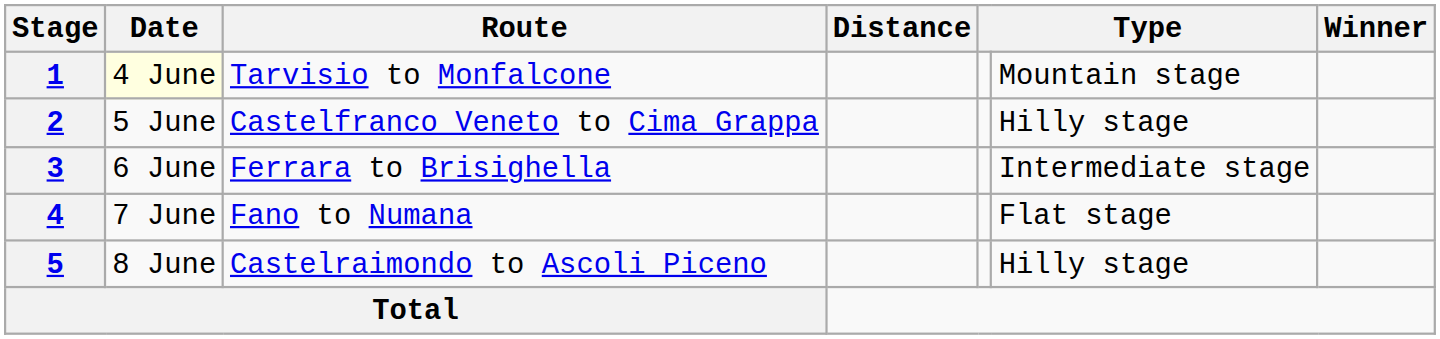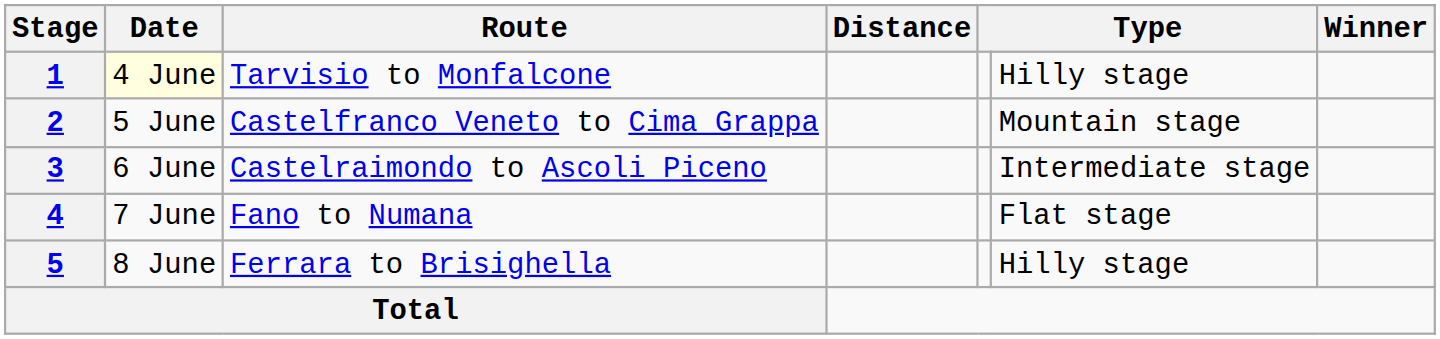 <table class="wikitable">
 <tr>
 <th scope="col">Stage</th>
 <th scope="col">Date</th>
 <th scope="col">Route</th>
 <th scope="col">Distance</th>
 <th scope="col" colspan="2">Type</th>
 <th scope="col">Winner</th>
 </tr>
 <tr>
 <th scope="row" style="text-align:center;"><a href='#'>1</a></th>
 <td style="background: lightyellow; text-align:center;">4 June</td>
 <td><a href='#'>Tarvisio</a> to <a href='#'>Monfalcone</a></td>
 <td style="text-align:center;"></td>
 <td></td>
-<td>Mountain stage</td>
+<td>Hilly stage</td>
 <td></td>
 </tr>
 <tr>
 <th scope="row" style="text-align:center;"><a href='#'>2</a></th>
 <td style="text-align:center;">5 June</td>
 <td><a href='#'>Castelfranco Veneto</a> to <a href='#'>Cima Grappa</a></td>
 <td style="text-align:center;"></td>
 <td></td>
-<td>Hilly stage</td>
+<td>Mountain stage</td>
 <td></td>
 </tr>
 <tr>
 <th scope="row" style="text-align:center;"><a href='#'>3</a></th>
 <td style="text-align:center;">6 June</td>
-<td><a href='#'>Ferrara</a> to <a href='#'>Brisighella</a></td>
+<td><a href='#'>Castelraimondo</a> to <a href='#'>Ascoli Piceno</a></td>
 <td style="text-align:center;"></td>
 <td></td>
 <td>Intermediate stage</td>
 <td></td>
 </tr>
 <tr>
 <th scope="row" style="text-align:center;"><a href='#'>4</a></th>
 <td style="text-align:center;">7 June</td>
 <td><a href='#'>Fano</a> to <a href='#'>Numana</a></td>
 <td style="text-align:center;"></td>
 <td></td>
 <td>Flat stage</td>
 <td></td>
 </tr>
 <tr>
 <th scope="row" style="text-align:center;"><a href='#'>5</a></th>
 <td style="text-align:center;">8 June</td>
-<td><a href='#'>Castelraimondo</a> to <a href='#'>Ascoli Piceno</a></td>
+<td><a href='#'>Ferrara</a> to <a href='#'>Brisighella</a></td>
 <td style="text-align:center;"></td>
 <td></td>
 <td>Hilly stage</td>
 <td></td>
 </tr>
 <tr>
 <th colspan="3">Total</th>
 <td colspan="4" align="center"></td>
 </tr>
 </table>
